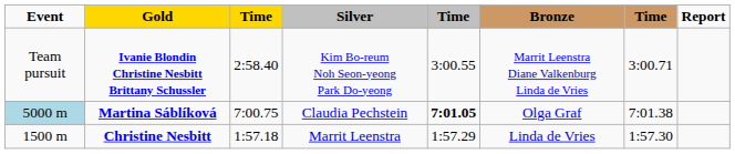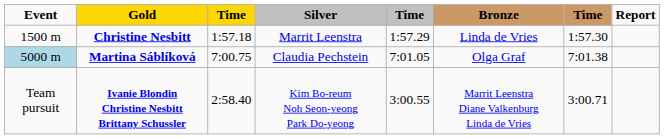 <table class="wikitable">
 <tr>
 <td width="80" align="center"><strong>Event</strong></td>
 <td width="150" bgcolor="gold" align="center"><strong>Gold</strong></td>
 <td width="50" bgcolor="gold" align="center"><strong>Time</strong></td>
 <td width="150" bgcolor="silver" align="center"><strong>Silver</strong></td>
 <td width="50" bgcolor="silver" align="center"><strong>Time</strong></td>
 <td width="150" bgcolor="#CC9966" align="center"><strong>Bronze</strong></td>
 <td width="50" bgcolor="#CC9966" align="center"><strong>Time</strong></td>
 <td width="50" align="center"><strong>Report</strong></td>
 </tr>
 <tr>
+<td align="center">1500 m</td>
+<td align="center"><strong><a href='#'>Christine Nesbitt</a></strong><br><small></small></td>
+<td align="center">1:57.18</td>
+<td align="center"><a href='#'>Marrit Leenstra</a><br><small></small></td>
+<td align="center">1:57.29</td>
+<td align="center"><a href='#'>Linda de Vries</a><br><small></small></td>
+<td align="center">1:57.30</td>
+<td align="center"></td>
+</tr>
+<tr>
+<td align="center" style="background: lightblue;">5000 m</td>
+<td align="center"><strong><a href='#'>Martina Sáblíková</a></strong><br><small></small></td>
+<td align="center">7:00.75</td>
+<td align="center"><a href='#'>Claudia Pechstein</a><br><small></small></td>
+<td align="center">7:01.05</td>
+<td align="center"><a href='#'>Olga Graf</a><br><small></small></td>
+<td align="center">7:01.38</td>
+<td align="center"></td>
+</tr>
+<tr>
 <td align="center">Team pursuit</td>
 <td align="center"><strong></strong><br><small><strong><a href='#'>Ivanie Blondin</a><br><a href='#'>Christine Nesbitt</a><br><a href='#'>Brittany Schussler</a></strong></small></td>
 <td align="center">2:58.40</td>
 <td align="center"><br><small><a href='#'>Kim Bo-reum</a><br><a href='#'>Noh Seon-yeong</a><br><a href='#'>Park Do-yeong</a></small></td>
 <td align="center">3:00.55</td>
 <td align="center"><br><small><a href='#'>Marrit Leenstra</a><br><a href='#'>Diane Valkenburg</a><br><a href='#'>Linda de Vries</a></small></td>
 <td align="center">3:00.71</td>
 <td align="center"></td>
 </tr>
-<tr>
-<td align="center" style="background: lightblue;">5000 m</td>
-<td align="center"><strong><a href='#'>Martina Sáblíková</a></strong><br><small></small></td>
-<td align="center">7:00.75</td>
-<td align="center"><a href='#'>Claudia Pechstein</a><br><small></small></td>
-<td align="center"><strong>7:01.05</strong></td>
-<td align="center"><a href='#'>Olga Graf</a><br><small></small></td>
-<td align="center">7:01.38</td>
-<td align="center"></td>
-</tr>
-<tr>
-<td align="center">1500 m</td>
-<td align="center"><strong><a href='#'>Christine Nesbitt</a></strong><br><small></small></td>
-<td align="center">1:57.18</td>
-<td align="center"><a href='#'>Marrit Leenstra</a><br><small></small></td>
-<td align="center">1:57.29</td>
-<td align="center"><a href='#'>Linda de Vries</a><br><small></small></td>
-<td align="center">1:57.30</td>
-<td align="center"></td>
-</tr>
 </table>
